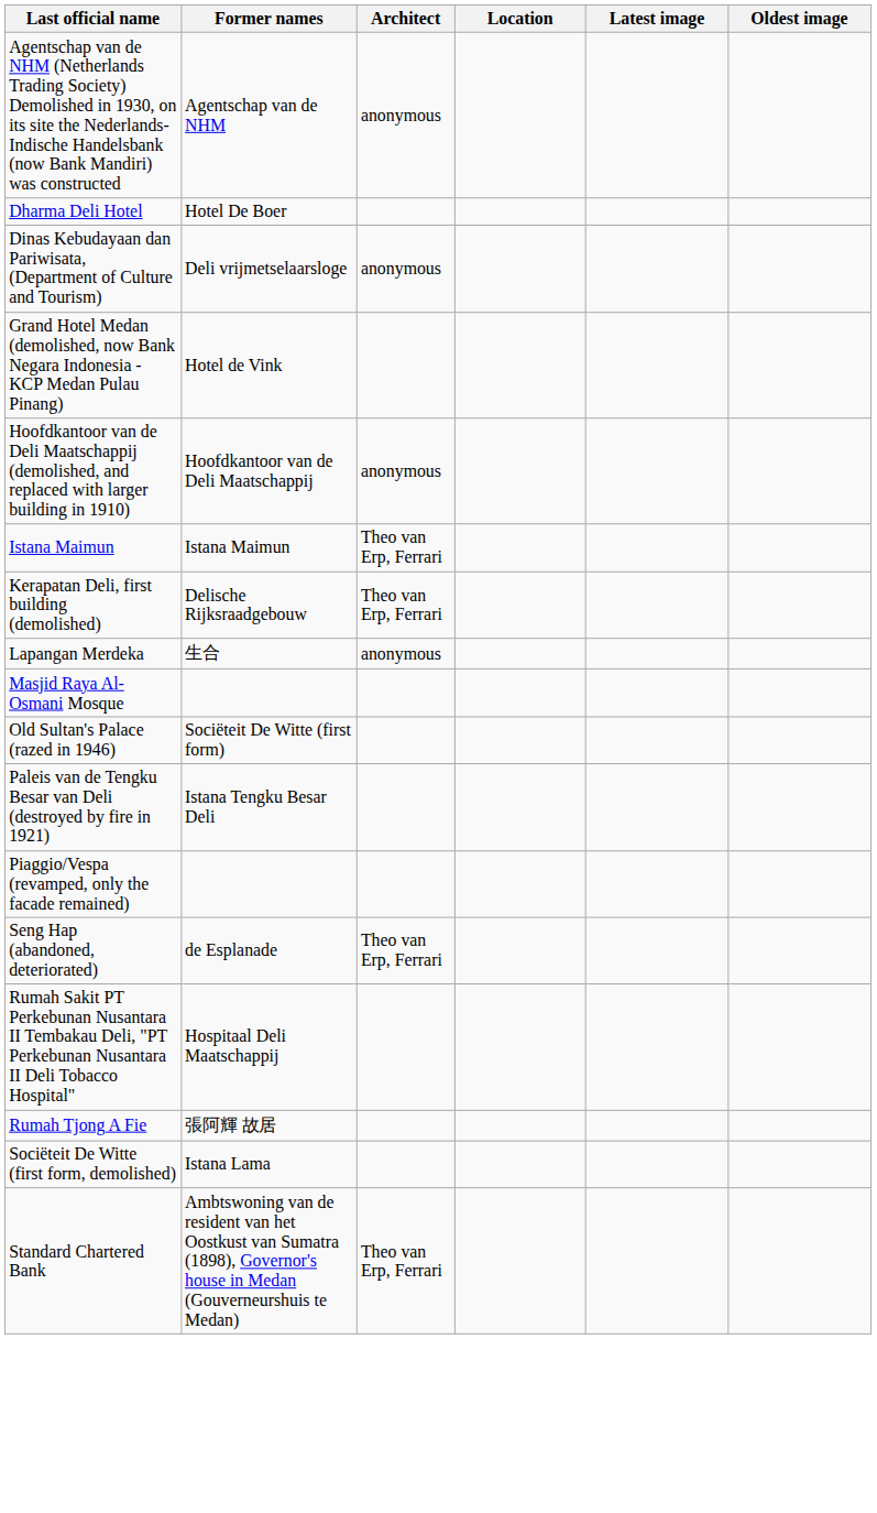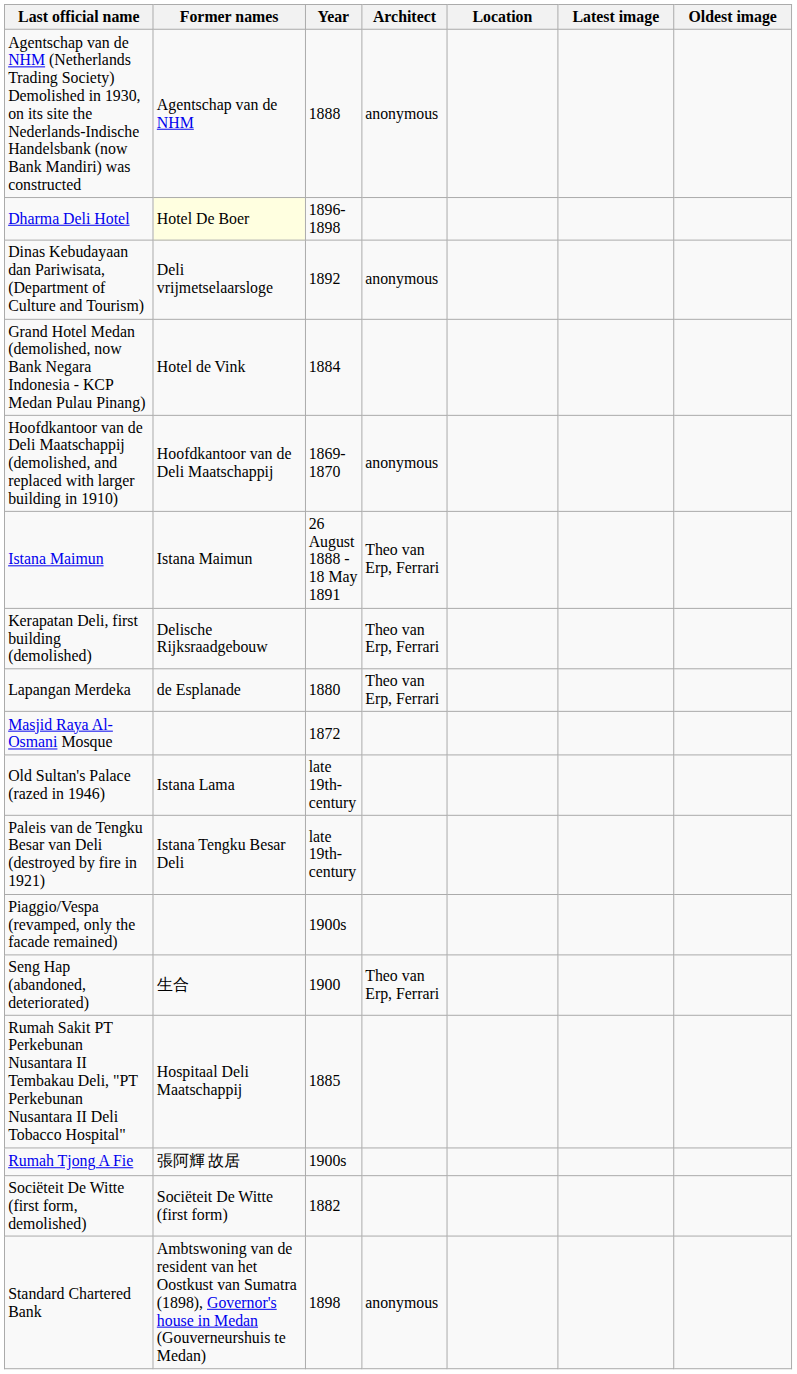 <table class="wikitable sortable" style="width:90%;">
 <tr>
 <th style="width:150px;">Last official name</th>
 <th style="width:150px;">Former names</th>
+<th style="width:50px;">Year</th>
 <th style="width:80px;">Architect</th>
 <th style="width:110px;">Location</th>
 <th style="width:120px;">Latest image</th>
 <th style="width:120px;">Oldest image</th>
 </tr>
 <tr>
 <td>Agentschap van de <a href='#'>NHM</a> (Netherlands Trading Society) <br>Demolished in 1930, on its site the Nederlands-Indische Handelsbank (now Bank Mandiri) was constructed</td>
 <td>Agentschap van de <a href='#'>NHM</a></td>
+<td>1888</td>
 <td>anonymous</td>
 <td></td>
 <td></td>
 <td></td>
 </tr>
 <tr>
 <td><a href='#'>Dharma Deli Hotel</a></td>
-<td>Hotel De Boer</td>
+<td style="background: lightyellow;">Hotel De Boer</td>
+<td>1896-1898</td>
 <td></td>
 <td></td>
 <td></td>
 <td></td>
 </tr>
 <tr>
 <td>Dinas Kebudayaan dan Pariwisata, (Department of Culture and Tourism)</td>
 <td>Deli vrijmetselaarsloge</td>
+<td>1892</td>
 <td>anonymous</td>
 <td></td>
 <td></td>
 <td></td>
 </tr>
 <tr>
 <td>Grand Hotel Medan <br>(demolished, now Bank Negara Indonesia - KCP Medan Pulau Pinang)</td>
 <td>Hotel de Vink</td>
+<td>1884</td>
 <td></td>
 <td></td>
 <td></td>
 <td></td>
 </tr>
 <tr>
 <td>Hoofdkantoor van de Deli Maatschappij <br>(demolished, and replaced with larger building in 1910)</td>
 <td>Hoofdkantoor van de Deli Maatschappij</td>
+<td>1869-1870</td>
 <td>anonymous</td>
 <td></td>
 <td></td>
 <td></td>
 </tr>
 <tr>
 <td><a href='#'>Istana Maimun</a></td>
 <td>Istana Maimun</td>
+<td>26 August 1888 - 18 May 1891</td>
 <td>Theo van Erp, Ferrari</td>
 <td></td>
 <td></td>
 <td></td>
 </tr>
 <tr>
 <td>Kerapatan Deli, first building <br>(demolished)</td>
 <td>Delische Rijksraadgebouw</td>
+<td></td>
 <td>Theo van Erp, Ferrari</td>
 <td></td>
 <td></td>
 <td></td>
 </tr>
 <tr>
 <td>Lapangan Merdeka</td>
-<td>生合</td>
-<td>anonymous</td>
+<td>de Esplanade</td>
+<td>1880</td>
+<td>Theo van Erp, Ferrari</td>
 <td></td>
 <td></td>
 <td></td>
 </tr>
 <tr>
 <td><a href='#'>Masjid Raya Al-Osmani</a> Mosque</td>
 <td></td>
+<td>1872</td>
 <td></td>
 <td></td>
 <td></td>
 <td></td>
 </tr>
 <tr>
 <td>Old Sultan's Palace <br>(razed in 1946)</td>
-<td>Sociëteit De Witte (first form)</td>
+<td>Istana Lama</td>
+<td>late 19th-century</td>
 <td></td>
 <td></td>
 <td></td>
 <td></td>
 </tr>
 <tr>
 <td>Paleis van de Tengku Besar van Deli <br>(destroyed by fire in 1921)</td>
 <td>Istana Tengku Besar Deli</td>
+<td>late 19th-century</td>
 <td></td>
 <td></td>
 <td></td>
 <td></td>
 </tr>
 <tr>
 <td>Piaggio/Vespa <br>(revamped, only the facade remained)</td>
 <td></td>
+<td>1900s</td>
 <td></td>
 <td></td>
 <td></td>
 <td></td>
 </tr>
 <tr>
 <td>Seng Hap <br>(abandoned, deteriorated)</td>
-<td>de Esplanade</td>
+<td>生合</td>
+<td>1900</td>
 <td>Theo van Erp, Ferrari</td>
 <td></td>
 <td></td>
 <td></td>
 </tr>
 <tr>
 <td>Rumah Sakit PT Perkebunan Nusantara II Tembakau Deli, "PT Perkebunan Nusantara II Deli Tobacco Hospital"</td>
 <td>Hospitaal Deli Maatschappij</td>
+<td>1885</td>
 <td></td>
 <td></td>
 <td></td>
 <td></td>
 </tr>
 <tr>
 <td><a href='#'>Rumah Tjong A Fie</a></td>
 <td>張阿輝 故居</td>
+<td>1900s</td>
 <td></td>
 <td></td>
 <td></td>
 <td></td>
 </tr>
 <tr>
 <td>Sociëteit De Witte <br>(first form, demolished)</td>
-<td>Istana Lama</td>
+<td>Sociëteit De Witte (first form)</td>
+<td>1882</td>
 <td></td>
 <td></td>
 <td></td>
 <td></td>
 </tr>
 <tr>
 <td>Standard Chartered Bank</td>
 <td>Ambtswoning van de resident van het Oostkust van Sumatra (1898), <a href='#'>Governor's house in Medan</a> (Gouverneurshuis te Medan)</td>
-<td>Theo van Erp, Ferrari</td>
+<td>1898</td>
+<td>anonymous</td>
 <td></td>
 <td></td>
 <td></td>
 </tr>
 </table>
